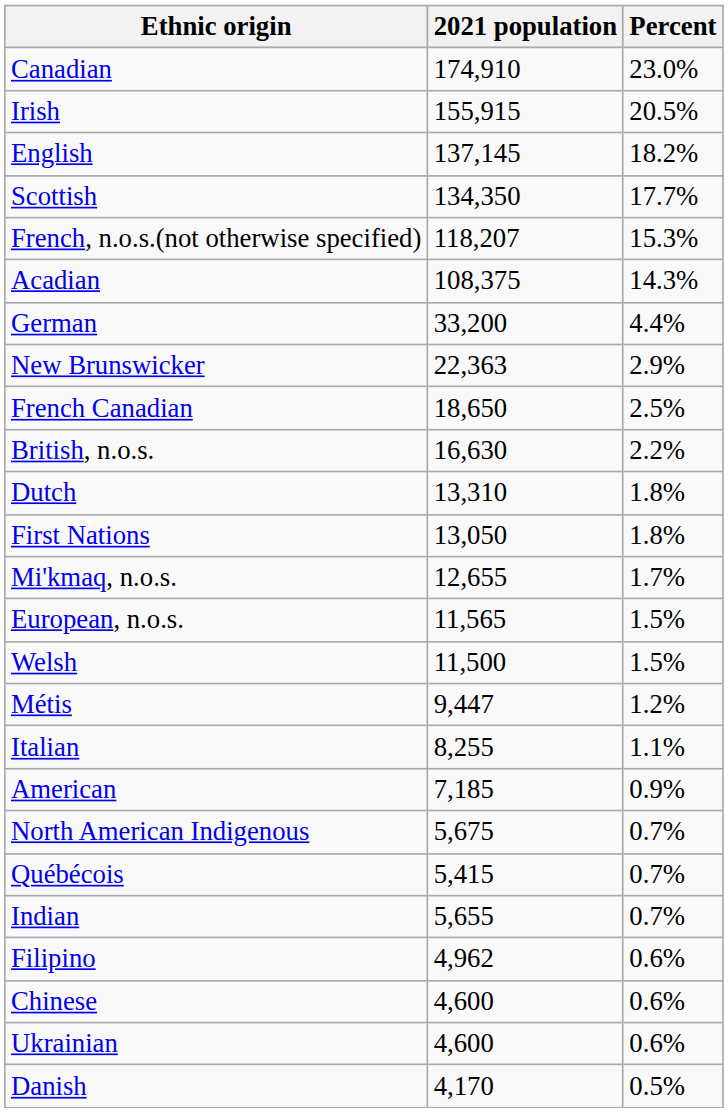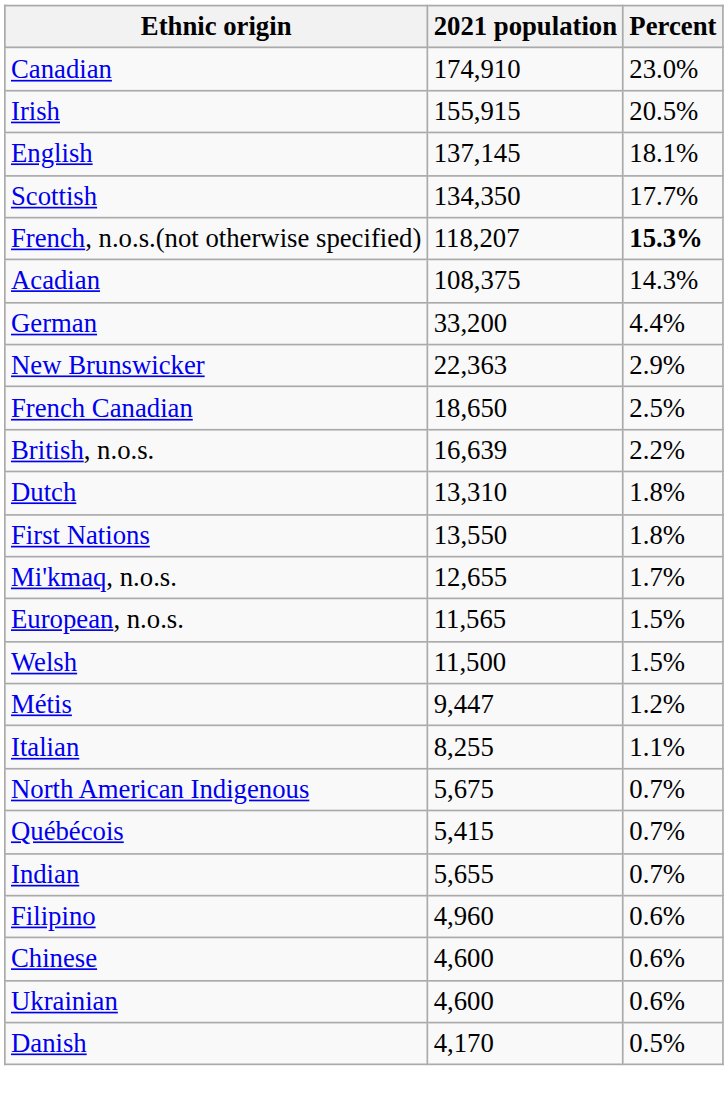 <table class="wikitable" align="left">
 <tr bgcolor="#CCCCCC">
 <th>Ethnic origin</th>
 <th>2021 population</th>
 <th>Percent</th>
 </tr>
 <tr>
 <td><a href='#'>Canadian</a></td>
 <td>174,910</td>
 <td>23.0%</td>
 </tr>
 <tr>
 <td><a href='#'>Irish</a></td>
 <td>155,915</td>
 <td>20.5%</td>
 </tr>
 <tr>
 <td><a href='#'>English</a></td>
 <td>137,145</td>
-<td>18.2%</td>
+<td>18.1%</td>
 </tr>
 <tr>
 <td><a href='#'>Scottish</a></td>
 <td>134,350</td>
 <td>17.7%</td>
 </tr>
 <tr>
 <td><a href='#'>French</a>, n.o.s.(not otherwise specified)</td>
 <td>118,207</td>
-<td>15.3%</td>
+<td><strong>15.3%</strong></td>
 </tr>
 <tr>
 <td><a href='#'>Acadian</a></td>
 <td>108,375</td>
 <td>14.3%</td>
 </tr>
 <tr>
 <td><a href='#'>German</a></td>
 <td>33,200</td>
 <td>4.4%</td>
 </tr>
 <tr>
 <td><a href='#'>New Brunswicker</a></td>
 <td>22,363</td>
 <td>2.9%</td>
 </tr>
 <tr>
 <td><a href='#'>French Canadian</a></td>
 <td>18,650</td>
 <td>2.5%</td>
 </tr>
 <tr>
 <td><a href='#'>British</a>, n.o.s.</td>
-<td>16,630</td>
+<td>16,639</td>
 <td>2.2%</td>
 </tr>
 <tr>
 <td><a href='#'>Dutch</a></td>
 <td>13,310</td>
 <td>1.8%</td>
 </tr>
 <tr>
 <td><a href='#'>First Nations</a></td>
-<td>13,050</td>
+<td>13,550</td>
 <td>1.8%</td>
 </tr>
 <tr>
 <td><a href='#'>Mi'kmaq</a>, n.o.s.</td>
 <td>12,655</td>
 <td>1.7%</td>
 </tr>
 <tr>
 <td><a href='#'>European</a>, n.o.s.</td>
 <td>11,565</td>
 <td>1.5%</td>
 </tr>
 <tr>
 <td><a href='#'>Welsh</a></td>
 <td>11,500</td>
 <td>1.5%</td>
 </tr>
 <tr>
 <td><a href='#'>Métis</a></td>
 <td>9,447</td>
 <td>1.2%</td>
 </tr>
 <tr>
 <td><a href='#'>Italian</a></td>
 <td>8,255</td>
 <td>1.1%</td>
 </tr>
 <tr>
-<td><a href='#'>American</a></td>
-<td>7,185</td>
-<td>0.9%</td>
-</tr>
-<tr>
 <td><a href='#'>North American Indigenous</a></td>
 <td>5,675</td>
 <td>0.7%</td>
 </tr>
 <tr>
 <td><a href='#'>Québécois</a></td>
 <td>5,415</td>
 <td>0.7%</td>
 </tr>
 <tr>
 <td><a href='#'>Indian</a></td>
 <td>5,655</td>
 <td>0.7%</td>
 </tr>
 <tr>
 <td><a href='#'>Filipino</a></td>
-<td>4,962</td>
+<td>4,960</td>
 <td>0.6%</td>
 </tr>
 <tr>
 <td><a href='#'>Chinese</a></td>
 <td>4,600</td>
 <td>0.6%</td>
 </tr>
 <tr>
 <td><a href='#'>Ukrainian</a></td>
 <td>4,600</td>
 <td>0.6%</td>
 </tr>
 <tr>
 <td><a href='#'>Danish</a></td>
 <td>4,170</td>
 <td>0.5%</td>
 </tr>
 </table>
